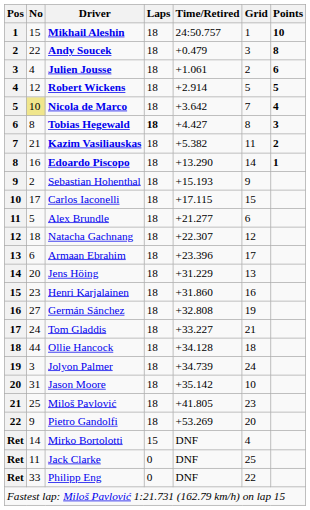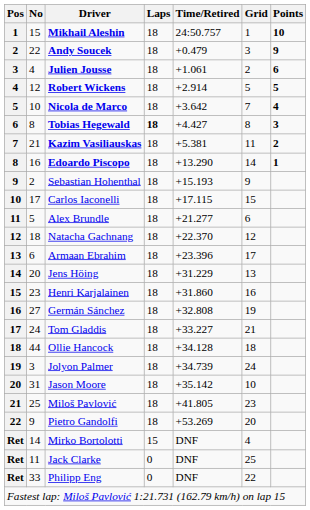 <table class="wikitable" style="font-size:95%">
 <tr>
 <th>Pos</th>
 <th>No</th>
 <th>Driver</th>
 <th>Laps</th>
 <th>Time/Retired</th>
 <th>Grid</th>
 <th>Points</th>
 </tr>
 <tr>
 <th>1</th>
 <td>15</td>
 <td> <strong><a href='#'>Mikhail Aleshin</a></strong></td>
 <td>18</td>
 <td>24:50.757</td>
 <td>1</td>
 <td><strong>10</strong></td>
 </tr>
 <tr>
 <th>2</th>
 <td>22</td>
 <td> <strong><a href='#'>Andy Soucek</a></strong></td>
 <td>18</td>
 <td>+0.479</td>
 <td>3</td>
-<td><strong>8</strong></td>
+<td><strong>9</strong></td>
 </tr>
 <tr>
 <th>3</th>
 <td>4</td>
 <td> <strong><a href='#'>Julien Jousse</a></strong></td>
 <td>18</td>
 <td>+1.061</td>
 <td>2</td>
 <td><strong>6</strong></td>
 </tr>
 <tr>
 <th>4</th>
 <td>12</td>
 <td> <strong><a href='#'>Robert Wickens</a></strong></td>
 <td>18</td>
 <td>+2.914</td>
 <td>5</td>
 <td><strong>5</strong></td>
 </tr>
 <tr>
 <th>5</th>
-<td style="background: khaki;">10</td>
+<td>10</td>
 <td> <strong><a href='#'>Nicola de Marco</a></strong></td>
 <td>18</td>
 <td>+3.642</td>
 <td>7</td>
 <td><strong>4</strong></td>
 </tr>
 <tr>
 <th>6</th>
 <td>8</td>
 <td> <strong><a href='#'>Tobias Hegewald</a></strong></td>
 <td><strong>18</strong></td>
 <td>+4.427</td>
 <td>8</td>
 <td><strong>3</strong></td>
 </tr>
 <tr>
 <th>7</th>
 <td>21</td>
 <td> <strong><a href='#'>Kazim Vasiliauskas</a></strong></td>
 <td>18</td>
-<td>+5.382</td>
+<td>+5.381</td>
 <td>11</td>
 <td><strong>2</strong></td>
 </tr>
 <tr>
 <th>8</th>
 <td>16</td>
 <td> <strong><a href='#'>Edoardo Piscopo</a></strong></td>
 <td>18</td>
 <td>+13.290</td>
 <td>14</td>
 <td><strong>1</strong></td>
 </tr>
 <tr>
 <th>9</th>
 <td>2</td>
 <td> <a href='#'>Sebastian Hohenthal</a></td>
 <td>18</td>
 <td>+15.193</td>
 <td>9</td>
 <td></td>
 </tr>
 <tr>
 <th>10</th>
 <td>17</td>
 <td> <a href='#'>Carlos Iaconelli</a></td>
 <td>18</td>
 <td>+17.115</td>
 <td>15</td>
 <td></td>
 </tr>
 <tr>
 <th>11</th>
 <td>5</td>
 <td> <a href='#'>Alex Brundle</a></td>
 <td>18</td>
 <td>+21.277</td>
 <td>6</td>
 <td></td>
 </tr>
 <tr>
 <th>12</th>
 <td>18</td>
 <td> <a href='#'>Natacha Gachnang</a></td>
 <td>18</td>
-<td>+22.307</td>
+<td>+22.370</td>
 <td>12</td>
 <td></td>
 </tr>
 <tr>
 <th>13</th>
 <td>6</td>
 <td> <a href='#'>Armaan Ebrahim</a></td>
 <td>18</td>
 <td>+23.396</td>
 <td>17</td>
 <td></td>
 </tr>
 <tr>
 <th>14</th>
 <td>20</td>
 <td> <a href='#'>Jens Höing</a></td>
 <td>18</td>
 <td>+31.229</td>
 <td>13</td>
 <td></td>
 </tr>
 <tr>
 <th>15</th>
 <td>23</td>
 <td> <a href='#'>Henri Karjalainen</a></td>
 <td>18</td>
 <td>+31.860</td>
 <td>16</td>
 <td></td>
 </tr>
 <tr>
 <th>16</th>
 <td>27</td>
 <td> <a href='#'>Germán Sánchez</a></td>
 <td>18</td>
 <td>+32.808</td>
 <td>19</td>
 <td></td>
 </tr>
 <tr>
 <th>17</th>
 <td>24</td>
 <td> <a href='#'>Tom Gladdis</a></td>
 <td>18</td>
 <td>+33.227</td>
 <td>21</td>
 <td></td>
 </tr>
 <tr>
 <th>18</th>
 <td>44</td>
 <td> <a href='#'>Ollie Hancock</a></td>
 <td>18</td>
 <td>+34.128</td>
 <td>18</td>
 <td></td>
 </tr>
 <tr>
 <th>19</th>
 <td>3</td>
 <td> <a href='#'>Jolyon Palmer</a></td>
 <td>18</td>
 <td>+34.739</td>
 <td>24</td>
 <td></td>
 </tr>
 <tr>
 <th>20</th>
 <td>31</td>
 <td> <a href='#'>Jason Moore</a></td>
 <td>18</td>
 <td>+35.142</td>
 <td>10</td>
 <td></td>
 </tr>
 <tr>
 <th>21</th>
 <td>25</td>
 <td> <a href='#'>Miloš Pavlović</a></td>
 <td>18</td>
 <td>+41.805</td>
 <td>23</td>
 <td></td>
 </tr>
 <tr>
 <th>22</th>
 <td>9</td>
 <td> <a href='#'>Pietro Gandolfi</a></td>
 <td>18</td>
 <td>+53.269</td>
 <td>20</td>
 <td></td>
 </tr>
 <tr>
 <th>Ret</th>
 <td>14</td>
 <td> <a href='#'>Mirko Bortolotti</a></td>
 <td>15</td>
 <td>DNF</td>
 <td>4</td>
 <td></td>
 </tr>
 <tr>
 <th>Ret</th>
 <td>11</td>
 <td> <a href='#'>Jack Clarke</a></td>
 <td>0</td>
 <td>DNF</td>
 <td>25</td>
 <td></td>
 </tr>
 <tr>
 <th>Ret</th>
 <td>33</td>
 <td> <a href='#'>Philipp Eng</a></td>
 <td>0</td>
 <td>DNF</td>
 <td>22</td>
 <td></td>
 </tr>
 <tr>
 <td colspan=8><em>Fastest lap: <a href='#'>Miloš Pavlović</a> 1:21.731 (162.79 km/h) on lap 15</em></td>
 </tr>
 </table>
